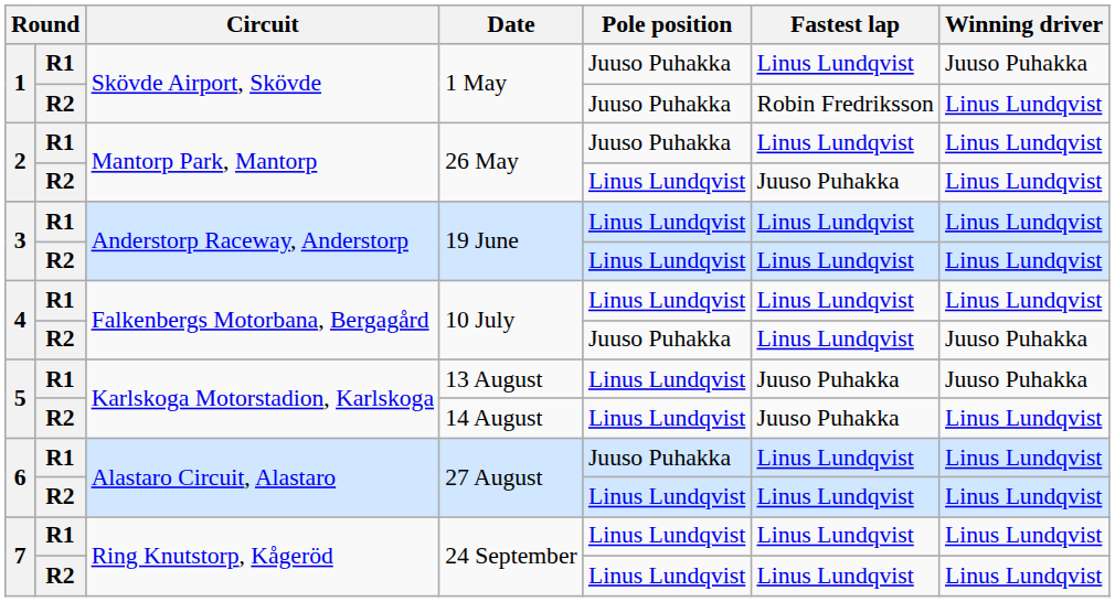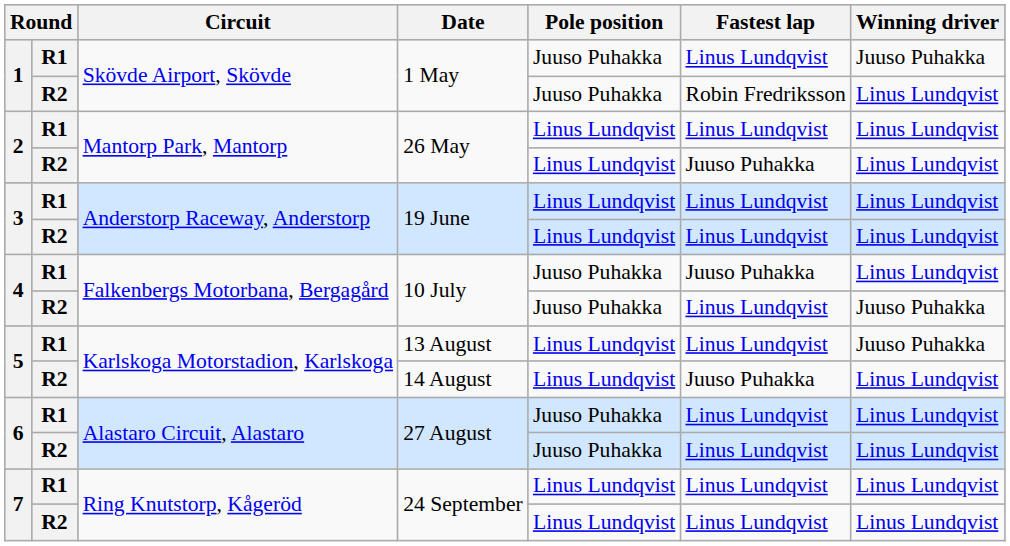 <table class="wikitable" style="font-size: 85%">
 <tr>
 <th colspan=2>Round</th>
 <th>Circuit</th>
 <th>Date</th>
 <th>Pole position</th>
 <th>Fastest lap</th>
 <th>Winning driver</th>
 </tr>
 <tr>
 <th rowspan=2>1</th>
 <th>R1</th>
 <td rowspan=2> <a href='#'>Skövde Airport</a>, <a href='#'>Skövde</a></td>
 <td rowspan=2>1 May</td>
 <td> Juuso Puhakka</td>
 <td> <a href='#'>Linus Lundqvist</a></td>
 <td> Juuso Puhakka</td>
 </tr>
 <tr>
 <th>R2</th>
 <td> Juuso Puhakka</td>
 <td> Robin Fredriksson</td>
 <td> <a href='#'>Linus Lundqvist</a></td>
 </tr>
 <tr>
 <th rowspan=2>2</th>
 <th>R1</th>
 <td rowspan=2> <a href='#'>Mantorp Park</a>, <a href='#'>Mantorp</a></td>
 <td rowspan=2>26 May</td>
-<td> Juuso Puhakka</td>
+<td> <a href='#'>Linus Lundqvist</a></td>
 <td> <a href='#'>Linus Lundqvist</a></td>
 <td> <a href='#'>Linus Lundqvist</a></td>
 </tr>
 <tr>
 <th>R2</th>
 <td> <a href='#'>Linus Lundqvist</a></td>
 <td> Juuso Puhakka</td>
 <td> <a href='#'>Linus Lundqvist</a></td>
 </tr>
 <tr style="background:#d0e7ff;">
 <th rowspan=2>3</th>
 <th>R1</th>
 <td rowspan=2> <a href='#'>Anderstorp Raceway</a>, <a href='#'>Anderstorp</a></td>
 <td rowspan=2>19 June</td>
 <td> <a href='#'>Linus Lundqvist</a></td>
 <td> <a href='#'>Linus Lundqvist</a></td>
 <td> <a href='#'>Linus Lundqvist</a></td>
 </tr>
 <tr style="background:#d0e7ff;">
 <th>R2</th>
 <td> <a href='#'>Linus Lundqvist</a></td>
 <td> <a href='#'>Linus Lundqvist</a></td>
 <td> <a href='#'>Linus Lundqvist</a></td>
 </tr>
 <tr>
 <th rowspan=2>4</th>
 <th>R1</th>
 <td rowspan=2> <a href='#'>Falkenbergs Motorbana</a>, <a href='#'>Bergagård</a></td>
 <td rowspan=2>10 July</td>
-<td> <a href='#'>Linus Lundqvist</a></td>
-<td> <a href='#'>Linus Lundqvist</a></td>
+<td> Juuso Puhakka</td>
+<td> Juuso Puhakka</td>
 <td> <a href='#'>Linus Lundqvist</a></td>
 </tr>
 <tr>
 <th>R2</th>
 <td> Juuso Puhakka</td>
 <td> <a href='#'>Linus Lundqvist</a></td>
 <td> Juuso Puhakka</td>
 </tr>
 <tr>
 <th rowspan=2>5</th>
 <th>R1</th>
 <td rowspan=2> <a href='#'>Karlskoga Motorstadion</a>, <a href='#'>Karlskoga</a></td>
 <td>13 August</td>
 <td> <a href='#'>Linus Lundqvist</a></td>
-<td> Juuso Puhakka</td>
+<td> <a href='#'>Linus Lundqvist</a></td>
 <td> Juuso Puhakka</td>
 </tr>
 <tr>
 <th>R2</th>
 <td>14 August</td>
 <td> <a href='#'>Linus Lundqvist</a></td>
 <td> Juuso Puhakka</td>
 <td> <a href='#'>Linus Lundqvist</a></td>
 </tr>
 <tr style="background:#d0e7ff;">
 <th rowspan=2>6</th>
 <th>R1</th>
 <td rowspan=2> <a href='#'>Alastaro Circuit</a>, <a href='#'>Alastaro</a></td>
 <td rowspan=2>27 August</td>
 <td> Juuso Puhakka</td>
 <td> <a href='#'>Linus Lundqvist</a></td>
 <td> <a href='#'>Linus Lundqvist</a></td>
 </tr>
 <tr style="background:#d0e7ff;">
 <th>R2</th>
-<td> <a href='#'>Linus Lundqvist</a></td>
+<td> Juuso Puhakka</td>
 <td> <a href='#'>Linus Lundqvist</a></td>
 <td> <a href='#'>Linus Lundqvist</a></td>
 </tr>
 <tr>
 <th rowspan=2>7</th>
 <th>R1</th>
 <td rowspan=2> <a href='#'>Ring Knutstorp</a>, <a href='#'>Kågeröd</a></td>
 <td rowspan=2>24 September</td>
 <td> <a href='#'>Linus Lundqvist</a></td>
 <td> <a href='#'>Linus Lundqvist</a></td>
 <td> <a href='#'>Linus Lundqvist</a></td>
 </tr>
 <tr>
 <th>R2</th>
 <td> <a href='#'>Linus Lundqvist</a></td>
 <td> <a href='#'>Linus Lundqvist</a></td>
 <td> <a href='#'>Linus Lundqvist</a></td>
 </tr>
 </table>
